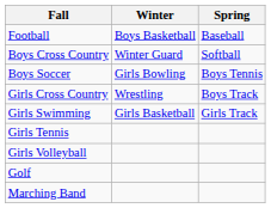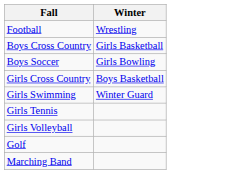 <table class="wikitable">
 <tr>
 <th>Fall</th>
 <th>Winter</th>
-<th>Spring</th>
 </tr>
 <tr>
 <td><a href='#'>Football</a></td>
-<td><a href='#'>Boys Basketball</a></td>
-<td><a href='#'>Baseball</a></td>
+<td><a href='#'>Wrestling</a></td>
 </tr>
 <tr>
 <td><a href='#'>Boys Cross Country</a></td>
-<td><a href='#'>Winter Guard</a></td>
-<td><a href='#'>Softball</a></td>
+<td><a href='#'>Girls Basketball</a></td>
 </tr>
 <tr>
 <td><a href='#'>Boys Soccer</a></td>
 <td><a href='#'>Girls Bowling</a></td>
-<td><a href='#'>Boys Tennis</a></td>
 </tr>
 <tr>
 <td><a href='#'>Girls Cross Country</a></td>
-<td><a href='#'>Wrestling</a></td>
-<td><a href='#'>Boys Track</a></td>
+<td><a href='#'>Boys Basketball</a></td>
 </tr>
 <tr>
 <td><a href='#'>Girls Swimming</a></td>
-<td><a href='#'>Girls Basketball</a></td>
-<td><a href='#'>Girls Track</a></td>
+<td><a href='#'>Winter Guard</a></td>
 </tr>
 <tr>
 <td><a href='#'>Girls Tennis</a></td>
-<td></td>
 <td></td>
 </tr>
 <tr>
 <td><a href='#'>Girls Volleyball</a></td>
 <td></td>
-<td></td>
 </tr>
 <tr>
 <td><a href='#'>Golf</a></td>
-<td></td>
 <td></td>
 </tr>
 <tr>
 <td><a href='#'>Marching Band</a></td>
 <td></td>
-<td></td>
 </tr>
 </table>
